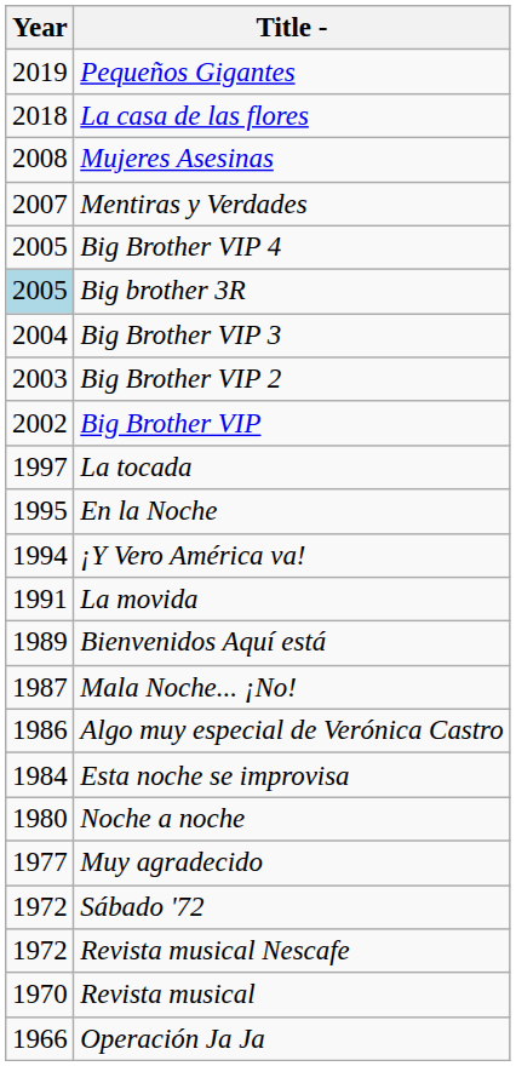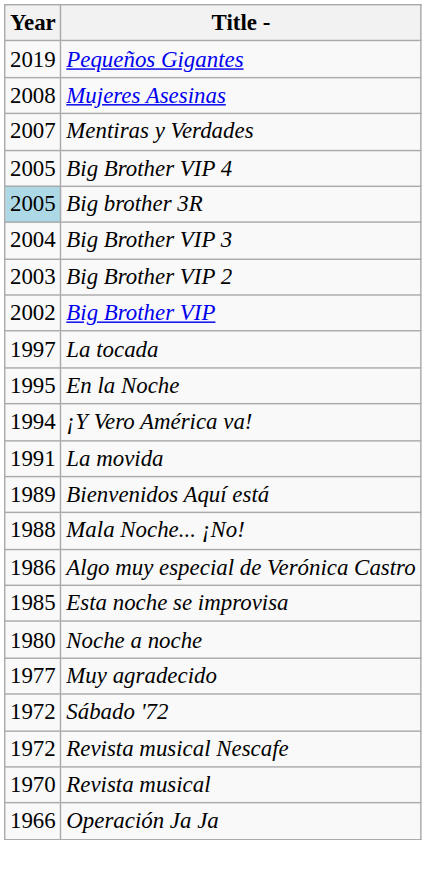 <table class="wikitable">
 <tr>
 <th>Year</th>
 <th>Title -</th>
 </tr>
 <tr>
 <td>2019</td>
 <td><em><a href='#'>Pequeños Gigantes</a></em></td>
-</tr>
-<tr>
-<td>2018</td>
-<td><em><a href='#'>La casa de las flores</a></em></td>
 </tr>
 <tr>
 <td>2008</td>
 <td><em><a href='#'>Mujeres Asesinas</a></em></td>
 </tr>
 <tr>
 <td>2007</td>
 <td><em>Mentiras y Verdades</em></td>
 </tr>
 <tr>
 <td>2005</td>
 <td><em>Big Brother VIP 4</em></td>
 </tr>
 <tr>
 <td style="background: lightblue;">2005</td>
 <td><em>Big brother 3R</em></td>
 </tr>
 <tr>
 <td>2004</td>
 <td><em>Big Brother VIP 3</em></td>
 </tr>
 <tr>
 <td>2003</td>
 <td><em>Big Brother VIP 2</em></td>
 </tr>
 <tr>
 <td>2002</td>
 <td><em><a href='#'>Big Brother VIP</a></em></td>
 </tr>
 <tr>
 <td>1997</td>
 <td><em>La tocada</em></td>
 </tr>
 <tr>
 <td>1995</td>
 <td><em>En la Noche</em></td>
 </tr>
 <tr>
 <td>1994</td>
 <td><em>¡Y Vero América va!</em></td>
 </tr>
 <tr>
 <td>1991</td>
 <td><em>La movida</em></td>
 </tr>
 <tr>
 <td>1989</td>
 <td><em>Bienvenidos Aquí está</em></td>
 </tr>
 <tr>
-<td>1987</td>
+<td>1988</td>
 <td><em>Mala Noche... ¡No!</em></td>
 </tr>
 <tr>
 <td>1986</td>
 <td><em>Algo muy especial de Verónica Castro</em></td>
 </tr>
 <tr>
-<td>1984</td>
+<td>1985</td>
 <td><em>Esta noche se improvisa</em></td>
 </tr>
 <tr>
 <td>1980</td>
 <td><em>Noche a noche</em></td>
 </tr>
 <tr>
 <td>1977</td>
 <td><em>Muy agradecido</em></td>
 </tr>
 <tr>
 <td>1972</td>
 <td><em>Sábado '72</em></td>
 </tr>
 <tr>
 <td>1972</td>
 <td><em>Revista musical Nescafe</em></td>
 </tr>
 <tr>
 <td>1970</td>
 <td><em>Revista musical</em></td>
 </tr>
 <tr>
 <td>1966</td>
 <td><em>Operación Ja Ja</em></td>
 </tr>
 <tr>
 </tr>
 </table>
